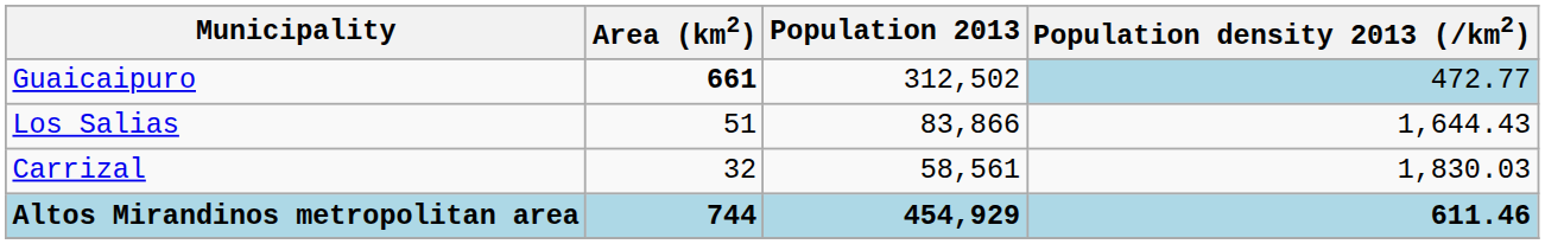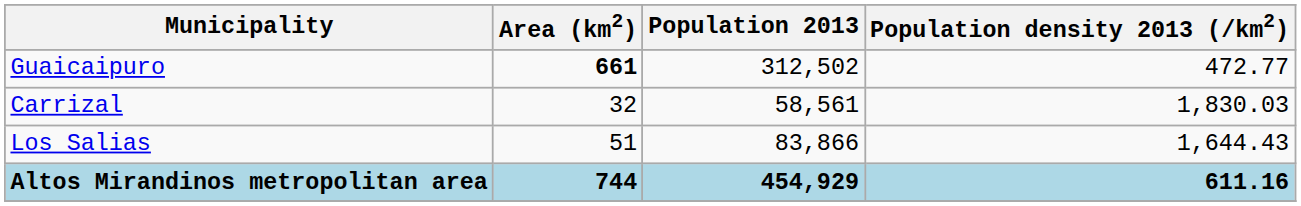 <table class="wikitable" style="text-align:right">
 <tr>
 <th>Municipality</th>
 <th>Area (km<sup>2</sup>)</th>
 <th>Population 2013 </th>
 <th>Population density 2013 (/km<sup>2</sup>)</th>
 </tr>
 <tr>
 <td align=left><a href='#'>Guaicaipuro</a></td>
 <td><strong>661</strong></td>
 <td>312,502</td>
-<td style="background: lightblue;">472.77</td>
+<td>472.77</td>
+</tr>
+<tr>
+<td align=left><a href='#'>Carrizal</a></td>
+<td>32</td>
+<td>58,561</td>
+<td>1,830.03</td>
 </tr>
 <tr>
 <td align=left><a href='#'>Los Salias</a></td>
 <td>51</td>
 <td>83,866</td>
 <td>1,644.43</td>
 </tr>
 <tr>
-<td align=left><a href='#'>Carrizal</a></td>
-<td>32</td>
-<td>58,561</td>
-<td>1,830.03</td>
-</tr>
-<tr>
 <td style="background:lightblue; text-align:right;"><strong>Altos Mirandinos metropolitan area</strong></td>
 <td style="background:lightblue; text-align:right;"><strong>744</strong></td>
 <td style="background:lightblue; text-align:right;"><strong>454,929</strong></td>
-<td style="background:lightblue; text-align:right;"><strong>611.46</strong></td>
+<td style="background:lightblue; text-align:right;"><strong>611.16</strong></td>
 </tr>
 <tr>
 </tr>
 </table>
